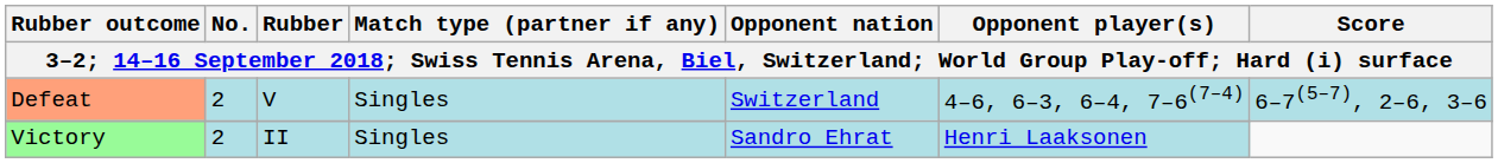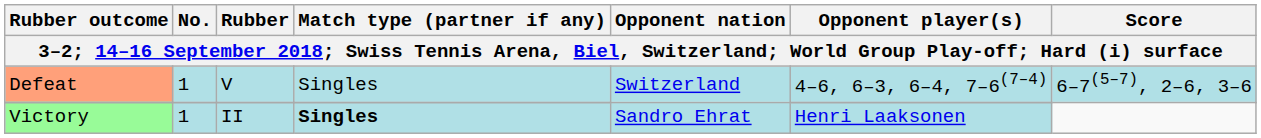 <table class=wikitable>
 <tr>
 <th>Rubber outcome</th>
 <th>No.</th>
 <th>Rubber</th>
 <th>Match type (partner if any)</th>
 <th>Opponent nation</th>
 <th>Opponent player(s)</th>
 <th>Score</th>
 </tr>
 <tr>
 <th colspan=7>3–2; <a href='#'>14–16 September 2018</a>; Swiss Tennis Arena, <a href='#'>Biel</a>, Switzerland; World Group Play-off; Hard (i) surface</th>
 </tr>
 <tr bgcolor=#B0E0E6>
 <td bgcolor=FFA07A>Defeat</td>
-<td>2</td>
+<td>1</td>
 <td>V</td>
 <td>Singles</td>
 <td rowspan=2> <a href='#'>Switzerland</a></td>
 <td>4–6, 6–3, 6–4, 7–6<sup>(7–4)</sup></td>
 <td>6–7<sup>(5–7)</sup>, 2–6, 3–6</td>
 </tr>
 <tr>
 </tr>
 <tr bgcolor=#B0E0E6>
 <td bgcolor=98FB98>Victory</td>
-<td>2</td>
+<td>1</td>
 <td>II</td>
-<td>Singles</td>
+<td><strong>Singles</strong></td>
 <td><a href='#'>Sandro Ehrat</a></td>
 <td><a href='#'>Henri Laaksonen</a></td>
 </tr>
 </table>
